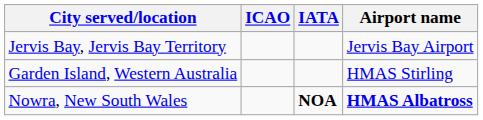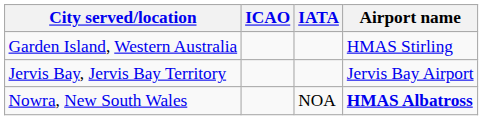 <table class="wikitable sortable">
 <tr>
 <th><a href='#'>City served/location</a></th>
 <th><a href='#'>ICAO</a></th>
 <th><a href='#'>IATA</a></th>
 <th>Airport name</th>
 </tr>
 <tr>
+<td><a href='#'>Garden Island</a>, <a href='#'>Western Australia</a></td>
+<td></td>
+<td></td>
+<td><a href='#'>HMAS Stirling</a></td>
+</tr>
+<tr>
 <td><a href='#'>Jervis Bay</a>, <a href='#'>Jervis Bay Territory</a></td>
 <td></td>
 <td></td>
 <td><a href='#'>Jervis Bay Airport</a></td>
 </tr>
 <tr>
-<td><a href='#'>Garden Island</a>, <a href='#'>Western Australia</a></td>
-<td></td>
-<td></td>
-<td><a href='#'>HMAS Stirling</a></td>
-</tr>
-<tr>
 <td><a href='#'>Nowra</a>, <a href='#'>New South Wales</a></td>
 <td></td>
-<td><strong>NOA</strong></td>
+<td>NOA</td>
 <td><strong><a href='#'>HMAS Albatross</a></strong></td>
 </tr>
 </table>
